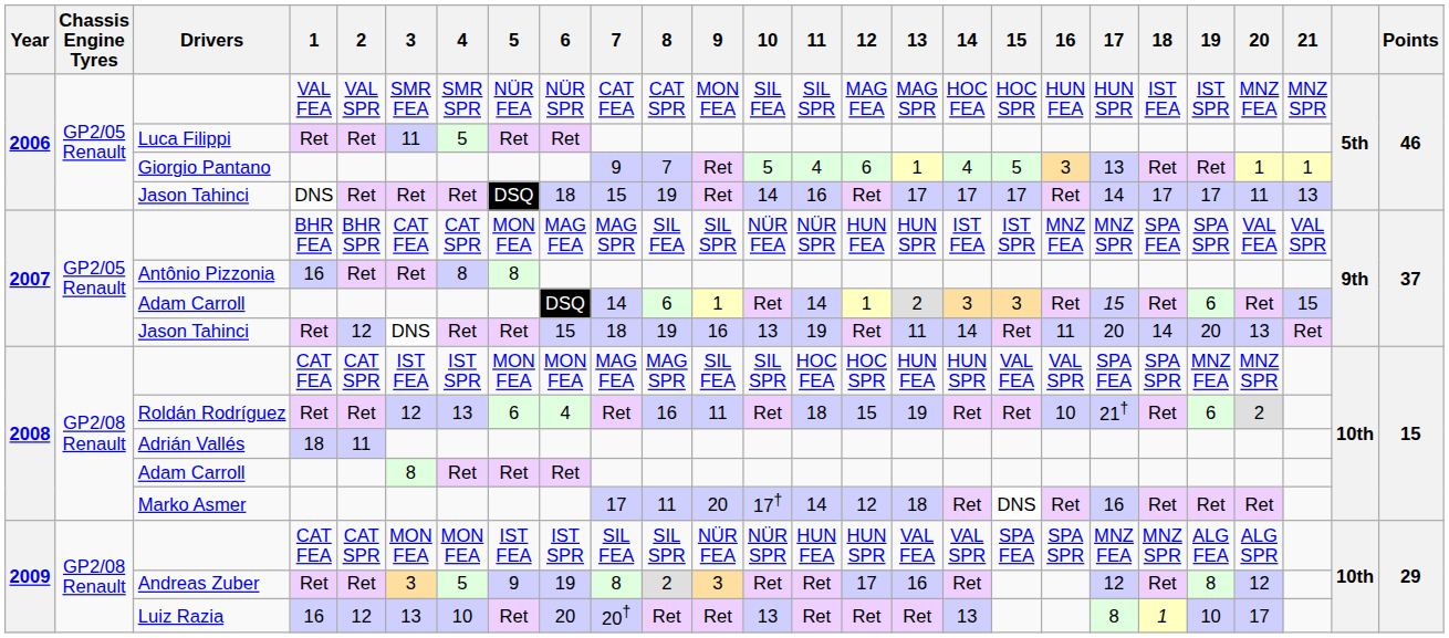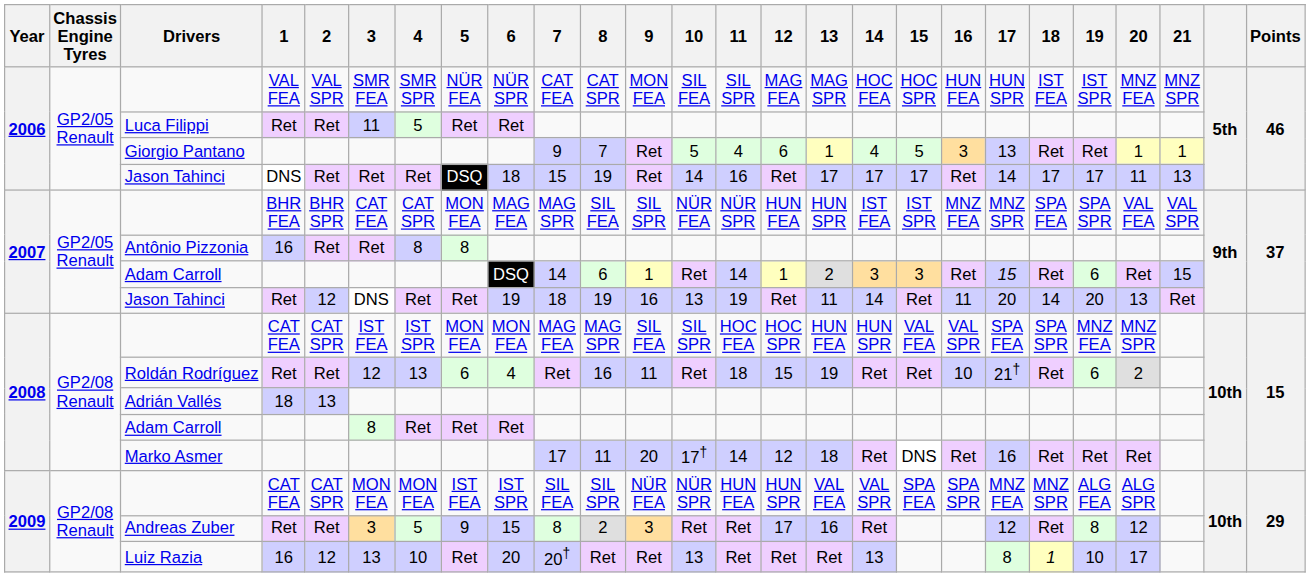 <table class="wikitable" style="text-align:center; font-size:85%;">
 <tr>
 <th>Year</th>
 <th>Chassis<br>Engine<br>Tyres</th>
 <th>Drivers</th>
 <th>1</th>
 <th>2</th>
 <th>3</th>
 <th>4</th>
 <th>5</th>
 <th>6</th>
 <th>7</th>
 <th>8</th>
 <th>9</th>
 <th>10</th>
 <th>11</th>
 <th>12</th>
 <th>13</th>
 <th>14</th>
 <th>15</th>
 <th>16</th>
 <th>17</th>
 <th>18</th>
 <th>19</th>
 <th>20</th>
 <th>21</th>
 <th></th>
 <th>Points</th>
 </tr>
 <tr>
 <th rowspan=4><a href='#'>2006</a></th>
 <td rowspan=4><a href='#'>GP2/05</a><br><a href='#'>Renault</a><br></td>
 <td></td>
 <td><a href='#'>VAL<br>FEA</a></td>
 <td><a href='#'>VAL<br>SPR</a></td>
 <td><a href='#'>SMR<br>FEA</a></td>
 <td><a href='#'>SMR<br>SPR</a></td>
 <td><a href='#'>NÜR<br>FEA</a></td>
 <td><a href='#'>NÜR<br>SPR</a></td>
 <td><a href='#'>CAT<br>FEA</a></td>
 <td><a href='#'>CAT<br>SPR</a></td>
 <td><a href='#'>MON<br>FEA</a></td>
 <td><a href='#'>SIL<br>FEA</a></td>
 <td><a href='#'>SIL<br>SPR</a></td>
 <td><a href='#'>MAG<br>FEA</a></td>
 <td><a href='#'>MAG<br>SPR</a></td>
 <td><a href='#'>HOC<br>FEA</a></td>
 <td><a href='#'>HOC<br>SPR</a></td>
 <td><a href='#'>HUN<br>FEA</a></td>
 <td><a href='#'>HUN<br>SPR</a></td>
 <td><a href='#'>IST<br>FEA</a></td>
 <td><a href='#'>IST<br>SPR</a></td>
 <td><a href='#'>MNZ<br>FEA</a></td>
 <td><a href='#'>MNZ<br>SPR</a></td>
 <th rowspan=4>5th</th>
 <th rowspan=4>46</th>
 </tr>
 <tr>
 <td align="left"> <a href='#'>Luca Filippi</a></td>
 <td bgcolor="#EFCFFF">Ret</td>
 <td bgcolor="#EFCFFF">Ret</td>
 <td bgcolor="#CFCFFF">11</td>
 <td bgcolor="#DFFFDF">5</td>
 <td bgcolor="#EFCFFF">Ret</td>
 <td bgcolor="#EFCFFF">Ret</td>
 <td></td>
 <td></td>
 <td></td>
 <td></td>
 <td></td>
 <td></td>
 <td></td>
 <td></td>
 <td></td>
 <td></td>
 <td></td>
 <td></td>
 <td></td>
 <td></td>
 <td></td>
 </tr>
 <tr>
 <td align="left"> <a href='#'>Giorgio Pantano</a></td>
 <td></td>
 <td></td>
 <td></td>
 <td></td>
 <td></td>
 <td></td>
 <td bgcolor="#CFCFFF">9</td>
 <td bgcolor="#CFCFFF">7</td>
 <td bgcolor="#EFCFFF">Ret</td>
 <td bgcolor="#DFFFDF">5</td>
 <td bgcolor="#DFFFDF">4</td>
 <td bgcolor="#DFFFDF">6</td>
 <td bgcolor="#FFFFBF">1</td>
 <td bgcolor="#DFFFDF">4</td>
 <td bgcolor="#DFFFDF">5</td>
 <td bgcolor="#FFDF9F">3</td>
 <td bgcolor="#CFCFFF">13</td>
 <td bgcolor="#EFCFFF">Ret</td>
 <td bgcolor="#EFCFFF">Ret</td>
 <td bgcolor="#FFFFBF">1</td>
 <td bgcolor="#FFFFBF">1</td>
 </tr>
 <tr>
 <td align="left"> <a href='#'>Jason Tahinci</a></td>
 <td bgcolor="#FFFFFF">DNS</td>
 <td bgcolor="#EFCFFF">Ret</td>
 <td bgcolor="#EFCFFF">Ret</td>
 <td bgcolor="#EFCFFF">Ret</td>
 <td style="background:#000000; color:white">DSQ</td>
 <td bgcolor="#CFCFFF">18</td>
 <td bgcolor="#CFCFFF">15</td>
 <td bgcolor="#CFCFFF">19</td>
 <td bgcolor="#EFCFFF">Ret</td>
 <td bgcolor="#CFCFFF">14</td>
 <td bgcolor="#CFCFFF">16</td>
 <td bgcolor="#EFCFFF">Ret</td>
 <td bgcolor="#CFCFFF">17</td>
 <td bgcolor="#CFCFFF">17</td>
 <td bgcolor="#CFCFFF">17</td>
 <td bgcolor="#EFCFFF">Ret</td>
 <td bgcolor="#CFCFFF">14</td>
 <td bgcolor="#CFCFFF">17</td>
 <td bgcolor="#CFCFFF">17</td>
 <td bgcolor="#CFCFFF">11</td>
 <td bgcolor="#CFCFFF">13</td>
 </tr>
 <tr>
 <th rowspan=4><a href='#'>2007</a></th>
 <td rowspan=4><a href='#'>GP2/05</a><br><a href='#'>Renault</a><br></td>
 <td></td>
 <td><a href='#'>BHR<br>FEA</a></td>
 <td><a href='#'>BHR<br>SPR</a></td>
 <td><a href='#'>CAT<br>FEA</a></td>
 <td><a href='#'>CAT<br>SPR</a></td>
 <td><a href='#'>MON<br>FEA</a></td>
 <td><a href='#'>MAG<br>FEA</a></td>
 <td><a href='#'>MAG<br>SPR</a></td>
 <td><a href='#'>SIL<br>FEA</a></td>
 <td><a href='#'>SIL<br>SPR</a></td>
 <td><a href='#'>NÜR<br>FEA</a></td>
 <td><a href='#'>NÜR<br>SPR</a></td>
 <td><a href='#'>HUN<br>FEA</a></td>
 <td><a href='#'>HUN<br>SPR</a></td>
 <td><a href='#'>IST<br>FEA</a></td>
 <td><a href='#'>IST<br>SPR</a></td>
 <td><a href='#'>MNZ<br>FEA</a></td>
 <td><a href='#'>MNZ<br>SPR</a></td>
 <td><a href='#'>SPA<br>FEA</a></td>
 <td><a href='#'>SPA<br>SPR</a></td>
 <td><a href='#'>VAL<br>FEA</a></td>
 <td><a href='#'>VAL<br>SPR</a></td>
 <th rowspan=4>9th</th>
 <th rowspan=4>37</th>
 </tr>
 <tr>
 <td align="left"> <a href='#'>Antônio Pizzonia</a></td>
 <td bgcolor="#CFCFFF">16</td>
 <td bgcolor="#EFCFFF">Ret</td>
 <td bgcolor="#EFCFFF">Ret</td>
 <td bgcolor="#CFCFFF">8</td>
 <td bgcolor="#DFFFDF">8</td>
 <td></td>
 <td></td>
 <td></td>
 <td></td>
 <td></td>
 <td></td>
 <td></td>
 <td></td>
 <td></td>
 <td></td>
 <td></td>
 <td></td>
 <td></td>
 <td></td>
 <td></td>
 <td></td>
 </tr>
 <tr>
 <td align="left"> <a href='#'>Adam Carroll</a></td>
 <td></td>
 <td></td>
 <td></td>
 <td></td>
 <td></td>
 <td style="background:#000000; color:white">DSQ</td>
 <td bgcolor="#CFCFFF">14</td>
 <td bgcolor="#DFFFDF">6</td>
 <td bgcolor="#FFFFBF">1</td>
 <td bgcolor="#EFCFFF">Ret</td>
 <td bgcolor="#CFCFFF">14</td>
 <td bgcolor="#FFFFBF">1</td>
 <td bgcolor="#DFDFDF">2</td>
 <td bgcolor="#FFDF9F">3</td>
 <td bgcolor="#FFDF9F">3</td>
 <td bgcolor="#EFCFFF">Ret</td>
 <td bgcolor="#CFCFFF"><em>15</em></td>
 <td bgcolor="#EFCFFF">Ret</td>
 <td bgcolor="#DFFFDF">6</td>
 <td bgcolor="#EFCFFF">Ret</td>
 <td bgcolor="#CFCFFF">15</td>
 </tr>
 <tr>
 <td align="left"> <a href='#'>Jason Tahinci</a></td>
 <td bgcolor="#EFCFFF">Ret</td>
 <td bgcolor="#CFCFFF">12</td>
 <td bgcolor="#FFFFFF">DNS</td>
 <td bgcolor="#EFCFFF">Ret</td>
 <td bgcolor="#EFCFFF">Ret</td>
-<td bgcolor="#CFCFFF">15</td>
+<td bgcolor="#CFCFFF">19</td>
 <td bgcolor="#CFCFFF">18</td>
 <td bgcolor="#CFCFFF">19</td>
 <td bgcolor="#CFCFFF">16</td>
 <td bgcolor="#CFCFFF">13</td>
 <td bgcolor="#CFCFFF">19</td>
 <td bgcolor="#EFCFFF">Ret</td>
 <td bgcolor="#CFCFFF">11</td>
 <td bgcolor="#CFCFFF">14</td>
 <td bgcolor="#EFCFFF">Ret</td>
 <td bgcolor="#CFCFFF">11</td>
 <td bgcolor="#CFCFFF">20</td>
 <td bgcolor="#CFCFFF">14</td>
 <td bgcolor="#CFCFFF">20</td>
 <td bgcolor="#CFCFFF">13</td>
 <td bgcolor="#EFCFFF">Ret</td>
 </tr>
 <tr>
 <th rowspan=5><a href='#'>2008</a></th>
 <td rowspan=5><a href='#'>GP2/08</a><br><a href='#'>Renault</a><br></td>
 <td></td>
 <td><a href='#'>CAT<br>FEA</a></td>
 <td><a href='#'>CAT<br>SPR</a></td>
 <td><a href='#'>IST<br>FEA</a></td>
 <td><a href='#'>IST<br>SPR</a></td>
 <td><a href='#'>MON<br>FEA</a></td>
 <td><a href='#'>MON<br>FEA</a></td>
 <td><a href='#'>MAG<br>FEA</a></td>
 <td><a href='#'>MAG<br>SPR</a></td>
 <td><a href='#'>SIL<br>FEA</a></td>
 <td><a href='#'>SIL<br>SPR</a></td>
 <td><a href='#'>HOC<br>FEA</a></td>
 <td><a href='#'>HOC<br>SPR</a></td>
 <td><a href='#'>HUN<br>FEA</a></td>
 <td><a href='#'>HUN<br>SPR</a></td>
 <td><a href='#'>VAL<br>FEA</a></td>
 <td><a href='#'>VAL<br>SPR</a></td>
 <td><a href='#'>SPA<br>FEA</a></td>
 <td><a href='#'>SPA<br>SPR</a></td>
 <td><a href='#'>MNZ<br>FEA</a></td>
 <td><a href='#'>MNZ<br>SPR</a></td>
 <td></td>
 <th rowspan=5>10th</th>
 <th rowspan=5>15</th>
 </tr>
 <tr>
 <td align="left"> <a href='#'>Roldán Rodríguez</a></td>
 <td bgcolor="#EFCFFF">Ret</td>
 <td bgcolor="#EFCFFF">Ret</td>
 <td bgcolor="#CFCFFF">12</td>
 <td bgcolor="#CFCFFF">13</td>
 <td bgcolor="#DFFFDF">6</td>
 <td bgcolor="#DFFFDF">4</td>
 <td bgcolor="#EFCFFF">Ret</td>
 <td bgcolor="#CFCFFF">16</td>
 <td bgcolor="#CFCFFF">11</td>
 <td bgcolor="#EFCFFF">Ret</td>
 <td bgcolor="#CFCFFF">18</td>
 <td bgcolor="#CFCFFF">15</td>
 <td bgcolor="#CFCFFF">19</td>
 <td bgcolor="#EFCFFF">Ret</td>
 <td bgcolor="#EFCFFF">Ret</td>
 <td bgcolor="#CFCFFF">10</td>
 <td bgcolor="#CFCFFF">21<sup>†</sup></td>
 <td bgcolor="#EFCFFF">Ret</td>
 <td bgcolor="#DFFFDF">6</td>
 <td bgcolor="#DFDFDF">2</td>
 <td></td>
 </tr>
 <tr>
 <td align="left"> <a href='#'>Adrián Vallés</a></td>
 <td bgcolor="#CFCFFF">18</td>
-<td bgcolor="#CFCFFF">11</td>
+<td bgcolor="#CFCFFF">13</td>
 <td></td>
 <td></td>
 <td></td>
 <td></td>
 <td></td>
 <td></td>
 <td></td>
 <td></td>
 <td></td>
 <td></td>
 <td></td>
 <td></td>
 <td></td>
 <td></td>
 <td></td>
 <td></td>
 <td></td>
 <td></td>
 <td></td>
 </tr>
 <tr>
 <td align="left"> <a href='#'>Adam Carroll</a></td>
 <td></td>
 <td></td>
 <td bgcolor="#DFFFDF">8</td>
 <td bgcolor="#EFCFFF">Ret</td>
 <td bgcolor="#EFCFFF">Ret</td>
 <td bgcolor="#EFCFFF">Ret</td>
 <td></td>
 <td></td>
 <td></td>
 <td></td>
 <td></td>
 <td></td>
 <td></td>
 <td></td>
 <td></td>
 <td></td>
 <td></td>
 <td></td>
 <td></td>
 <td></td>
 <td></td>
 </tr>
 <tr>
 <td align="left"> <a href='#'>Marko Asmer</a></td>
 <td></td>
 <td></td>
 <td></td>
 <td></td>
 <td></td>
 <td></td>
 <td bgcolor="#CFCFFF">17</td>
 <td bgcolor="#CFCFFF">11</td>
 <td bgcolor="#CFCFFF">20</td>
 <td bgcolor="#CFCFFF">17<sup>†</sup></td>
 <td bgcolor="#CFCFFF">14</td>
 <td bgcolor="#CFCFFF">12</td>
 <td bgcolor="#CFCFFF">18</td>
 <td bgcolor="#EFCFFF">Ret</td>
 <td bgcolor="#FFFFFF">DNS</td>
 <td bgcolor="#EFCFFF">Ret</td>
 <td bgcolor="#CFCFFF">16</td>
 <td bgcolor="#EFCFFF">Ret</td>
 <td bgcolor="#EFCFFF">Ret</td>
 <td bgcolor="#EFCFFF">Ret</td>
 <td></td>
 </tr>
 <tr>
 <th rowspan=3><a href='#'>2009</a></th>
 <td rowspan=3><a href='#'>GP2/08</a><br><a href='#'>Renault</a><br></td>
 <td></td>
 <td><a href='#'>CAT<br>FEA</a></td>
 <td><a href='#'>CAT<br>SPR</a></td>
 <td><a href='#'>MON<br>FEA</a></td>
 <td><a href='#'>MON<br>FEA</a></td>
 <td><a href='#'>IST<br>FEA</a></td>
 <td><a href='#'>IST<br>SPR</a></td>
 <td><a href='#'>SIL<br>FEA</a></td>
 <td><a href='#'>SIL<br>SPR</a></td>
 <td><a href='#'>NÜR<br>FEA</a></td>
 <td><a href='#'>NÜR<br>SPR</a></td>
 <td><a href='#'>HUN<br>FEA</a></td>
 <td><a href='#'>HUN<br>SPR</a></td>
 <td><a href='#'>VAL<br>FEA</a></td>
 <td><a href='#'>VAL<br>SPR</a></td>
 <td><a href='#'>SPA<br>FEA</a></td>
 <td><a href='#'>SPA<br>SPR</a></td>
 <td><a href='#'>MNZ<br>FEA</a></td>
 <td><a href='#'>MNZ<br>SPR</a></td>
 <td><a href='#'>ALG<br>FEA</a></td>
 <td><a href='#'>ALG<br>SPR</a></td>
 <td></td>
 <th rowspan="3">10th</th>
 <th rowspan="3">29</th>
 </tr>
 <tr>
 <td align="left"> <a href='#'>Andreas Zuber</a></td>
 <td bgcolor="#EFCFFF">Ret</td>
 <td bgcolor="#EFCFFF">Ret</td>
 <td bgcolor="#FFDF9F">3</td>
 <td bgcolor="#DFFFDF">5</td>
 <td bgcolor="#CFCFFF">9</td>
-<td bgcolor="#CFCFFF">19</td>
+<td bgcolor="#CFCFFF">15</td>
 <td bgcolor="#DFFFDF">8</td>
 <td bgcolor="#DFDFDF">2</td>
 <td bgcolor="#FFDF9F">3</td>
 <td bgcolor="#EFCFFF">Ret</td>
 <td bgcolor="#EFCFFF">Ret</td>
 <td bgcolor="#CFCFFF">17</td>
 <td bgcolor="#CFCFFF">16</td>
 <td bgcolor="#EFCFFF">Ret</td>
 <td></td>
 <td></td>
 <td bgcolor="#CFCFFF">12</td>
 <td bgcolor="#EFCFFF">Ret</td>
 <td bgcolor="#DFFFDF">8</td>
 <td bgcolor="#CFCFFF">12</td>
 <td></td>
 </tr>
 <tr>
 <td align="left"> <a href='#'>Luiz Razia</a></td>
 <td bgcolor="#CFCFFF">16</td>
 <td bgcolor="#CFCFFF">12</td>
 <td bgcolor="#CFCFFF">13</td>
 <td bgcolor="#CFCFFF">10</td>
 <td bgcolor="#EFCFFF">Ret</td>
 <td bgcolor="#CFCFFF">20</td>
 <td bgcolor="#CFCFFF">20<sup>†</sup></td>
 <td bgcolor="#EFCFFF">Ret</td>
 <td bgcolor="#EFCFFF">Ret</td>
 <td bgcolor="#CFCFFF">13</td>
 <td bgcolor="#EFCFFF">Ret</td>
 <td bgcolor="#EFCFFF">Ret</td>
 <td bgcolor="#EFCFFF">Ret</td>
 <td bgcolor="#CFCFFF">13</td>
 <td></td>
 <td></td>
 <td bgcolor="#DFFFDF">8</td>
 <td bgcolor="#FFFFBF"><em>1</em></td>
 <td bgcolor="#CFCFFF">10</td>
 <td bgcolor="#CFCFFF">17</td>
 <td></td>
 </tr>
 </table>
